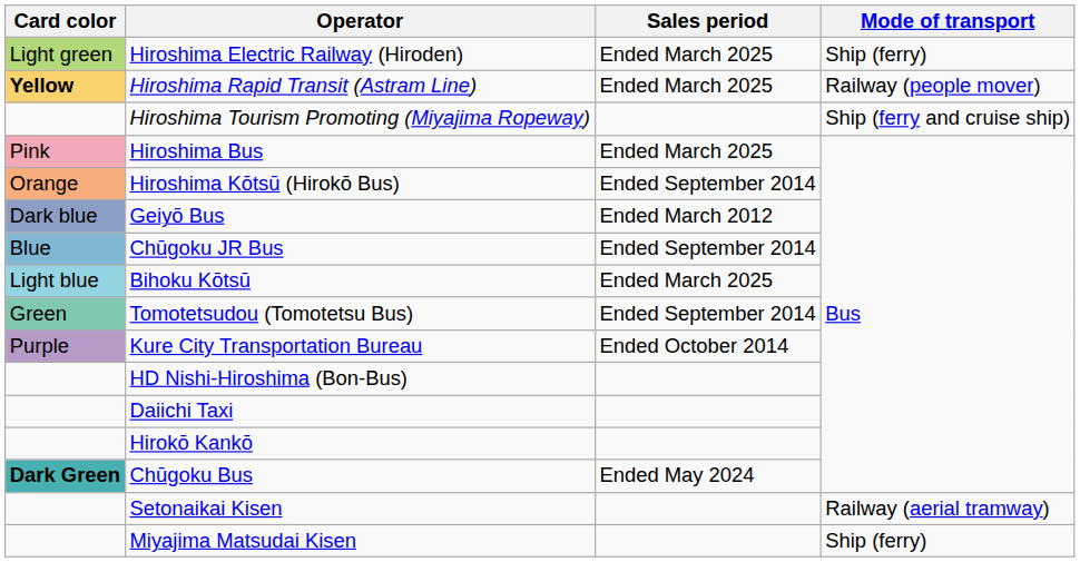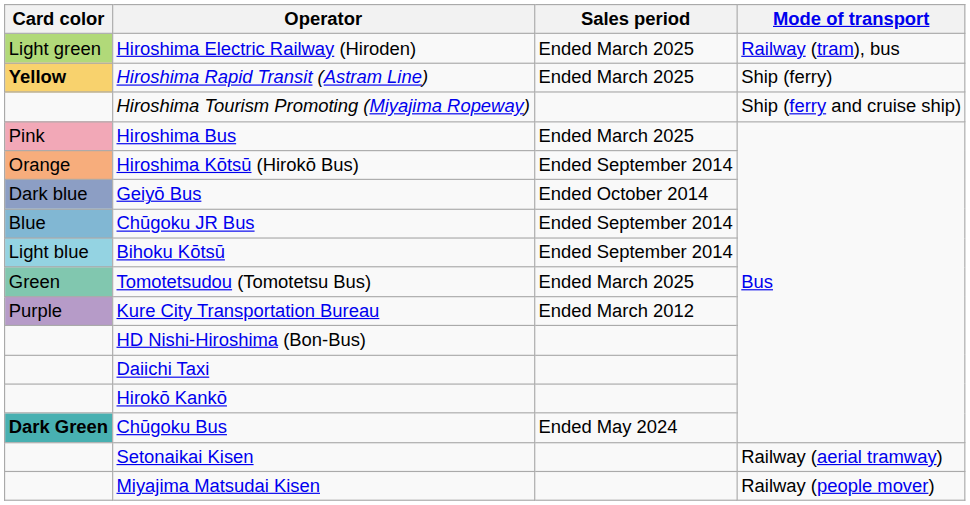 <table class="wikitable">
 <tr>
 <th>Card color</th>
 <th>Operator</th>
 <th>Sales period</th>
 <th><a href='#'>Mode of transport</a></th>
 </tr>
 <tr>
 <td style="background:#b1d979;">Light green</td>
 <td><a href='#'>Hiroshima Electric Railway</a> (Hiroden)</td>
 <td>Ended March 2025</td>
-<td>Ship (ferry)</td>
+<td><a href='#'>Railway</a> (<a href='#'>tram</a>), bus</td>
 </tr>
 <tr>
 <td style="background:#f8d26d;"><strong>Yellow</strong></td>
 <td><em><a href='#'>Hiroshima Rapid Transit</a> (<a href='#'>Astram Line</a>)</em></td>
 <td>Ended March 2025</td>
-<td>Railway (<a href='#'>people mover</a>)</td>
+<td>Ship (ferry)</td>
 </tr>
 <tr>
 <td></td>
 <td><em>Hiroshima Tourism Promoting (<a href='#'>Miyajima Ropeway</a>)</em></td>
 <td></td>
 <td>Ship (<a href='#'>ferry</a> and cruise ship)</td>
 </tr>
 <tr>
 <td style="background:#f2a8b7;">Pink</td>
 <td><a href='#'>Hiroshima Bus</a></td>
 <td>Ended March 2025</td>
 <td rowspan="11"><a href='#'>Bus</a></td>
 </tr>
 <tr>
 <td style="background:#f7ad7c;">Orange</td>
 <td><a href='#'>Hiroshima Kōtsū</a> (Hirokō Bus)</td>
 <td>Ended September 2014</td>
 </tr>
 <tr>
 <td style="background:#8c9ec4;">Dark blue</td>
 <td><a href='#'>Geiyō Bus</a></td>
-<td>Ended March 2012</td>
+<td>Ended October 2014</td>
 </tr>
 <tr>
 <td style="background:#81b7d3;">Blue</td>
 <td><a href='#'>Chūgoku JR Bus</a></td>
 <td>Ended September 2014</td>
 </tr>
 <tr>
 <td style="background:#94d3e2;">Light blue</td>
 <td><a href='#'>Bihoku Kōtsū</a></td>
-<td>Ended March 2025</td>
+<td>Ended September 2014</td>
 </tr>
 <tr>
 <td style="background:#81c7af;">Green</td>
 <td><a href='#'>Tomotetsudou</a> (Tomotetsu Bus)</td>
-<td>Ended September 2014</td>
+<td>Ended March 2025</td>
 </tr>
 <tr>
 <td style="background:#b69bc8;">Purple</td>
 <td><a href='#'>Kure City Transportation Bureau</a></td>
-<td>Ended October 2014</td>
+<td>Ended March 2012</td>
 </tr>
 <tr>
 <td></td>
 <td><a href='#'>HD Nishi-Hiroshima</a> (Bon-Bus)</td>
 <td></td>
 </tr>
 <tr>
 <td></td>
 <td><a href='#'>Daiichi Taxi</a></td>
 <td></td>
 </tr>
 <tr>
 <td></td>
 <td><a href='#'>Hirokō Kankō</a></td>
 <td></td>
 </tr>
 <tr>
 <td style="background:#48b0b1;"><strong>Dark Green</strong></td>
 <td><a href='#'>Chūgoku Bus</a></td>
 <td>Ended May 2024</td>
 </tr>
 <tr>
 <td></td>
 <td><a href='#'>Setonaikai Kisen</a></td>
 <td></td>
 <td>Railway (<a href='#'>aerial tramway</a>)</td>
 </tr>
 <tr>
 <td></td>
 <td><a href='#'>Miyajima Matsudai Kisen</a></td>
 <td></td>
-<td>Ship (ferry)</td>
+<td>Railway (<a href='#'>people mover</a>)</td>
 </tr>
 </table>
